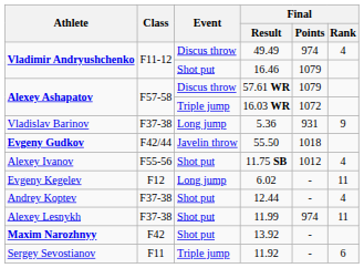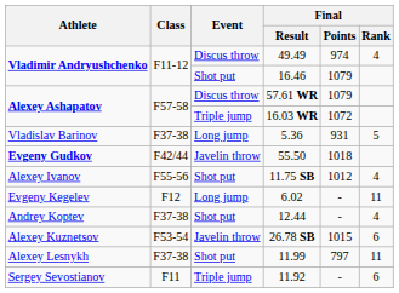 <table class=wikitable style="font-size:90%">
 <tr>
 <th rowspan="2">Athlete</th>
 <th rowspan="2">Class</th>
 <th rowspan="2">Event</th>
 <th colspan="3">Final</th>
 </tr>
 <tr>
 <th>Result</th>
 <th>Points</th>
 <th>Rank</th>
 </tr>
 <tr>
 <td rowspan="2"><strong><a href='#'>Vladimir Andryushchenko</a></strong></td>
 <td rowspan="2" style="text-align:center;">F11-12</td>
 <td><a href='#'>Discus throw</a></td>
 <td style="text-align:center;">49.49</td>
 <td style="text-align:center;">974</td>
 <td style="text-align:center;">4</td>
 </tr>
 <tr>
 <td><a href='#'>Shot put</a></td>
 <td style="text-align:center;">16.46</td>
 <td style="text-align:center;">1079</td>
 <td style="text-align:center;"></td>
 </tr>
 <tr>
 <td rowspan="2"><strong><a href='#'>Alexey Ashapatov</a></strong></td>
 <td rowspan="2" style="text-align:center;">F57-58</td>
 <td><a href='#'>Discus throw</a></td>
 <td style="text-align:center;">57.61 <strong>WR</strong></td>
 <td style="text-align:center;">1079</td>
 <td style="text-align:center;"></td>
 </tr>
 <tr>
 <td><a href='#'>Triple jump</a></td>
 <td style="text-align:center;">16.03 <strong>WR</strong></td>
 <td style="text-align:center;">1072</td>
 <td style="text-align:center;"></td>
 </tr>
 <tr>
 <td><a href='#'>Vladislav Barinov</a></td>
 <td style="text-align:center;">F37-38</td>
 <td><a href='#'>Long jump</a></td>
 <td style="text-align:center;">5.36</td>
 <td style="text-align:center;">931</td>
-<td style="text-align:center;">9</td>
+<td style="text-align:center;">5</td>
 </tr>
 <tr>
 <td><strong><a href='#'>Evgeny Gudkov</a></strong></td>
 <td style="text-align:center;">F42/44</td>
 <td><a href='#'>Javelin throw</a></td>
 <td style="text-align:center;">55.50</td>
 <td style="text-align:center;">1018</td>
 <td style="text-align:center;"></td>
 </tr>
 <tr>
 <td><a href='#'>Alexey Ivanov</a></td>
 <td style="text-align:center;">F55-56</td>
 <td><a href='#'>Shot put</a></td>
 <td style="text-align:center;">11.75 <strong>SB</strong></td>
 <td style="text-align:center;">1012</td>
 <td style="text-align:center;">4</td>
 </tr>
 <tr>
 <td><a href='#'>Evgeny Kegelev</a></td>
 <td style="text-align:center;">F12</td>
 <td><a href='#'>Long jump</a></td>
 <td style="text-align:center;">6.02</td>
 <td style="text-align:center;">-</td>
 <td style="text-align:center;">11</td>
 </tr>
 <tr>
 <td><a href='#'>Andrey Koptev</a></td>
 <td style="text-align:center;">F37-38</td>
 <td><a href='#'>Shot put</a></td>
 <td style="text-align:center;">12.44</td>
 <td style="text-align:center;">-</td>
 <td style="text-align:center;">4</td>
 </tr>
 <tr>
+<td><a href='#'>Alexey Kuznetsov</a></td>
+<td style="text-align:center;">F53-54</td>
+<td><a href='#'>Javelin throw</a></td>
+<td style="text-align:center;">26.78 <strong>SB</strong></td>
+<td style="text-align:center;">1015</td>
+<td style="text-align:center;">6</td>
+</tr>
+<tr>
 <td><a href='#'>Alexey Lesnykh</a></td>
 <td style="text-align:center;">F37-38</td>
 <td><a href='#'>Shot put</a></td>
 <td style="text-align:center;">11.99</td>
-<td style="text-align:center;">974</td>
+<td style="text-align:center;">797</td>
 <td style="text-align:center;">11</td>
-</tr>
-<tr>
-<td><strong><a href='#'>Maxim Narozhnyy</a></strong></td>
-<td style="text-align:center;">F42</td>
-<td><a href='#'>Shot put</a></td>
-<td style="text-align:center;">13.92</td>
-<td style="text-align:center;">-</td>
-<td style="text-align:center;"></td>
 </tr>
 <tr>
 <td><a href='#'>Sergey Sevostianov</a></td>
 <td style="text-align:center;">F11</td>
 <td><a href='#'>Triple jump</a></td>
 <td style="text-align:center;">11.92</td>
 <td style="text-align:center;">-</td>
 <td style="text-align:center;">6</td>
 </tr>
 </table>
